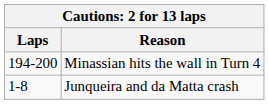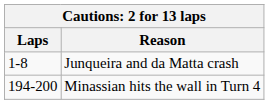 <table class="wikitable">
 <tr>
 <th colspan=2>Cautions: 2 for 13 laps</th>
 </tr>
 <tr>
 <th>Laps</th>
 <th>Reason</th>
 </tr>
 <tr>
+<td>1-8</td>
+<td>Junqueira and da Matta crash</td>
+</tr>
+<tr>
 <td>194-200</td>
 <td>Minassian hits the wall in Turn 4</td>
 </tr>
-<tr>
-<td>1-8</td>
-<td>Junqueira and da Matta crash</td>
-</tr>
 </table>
